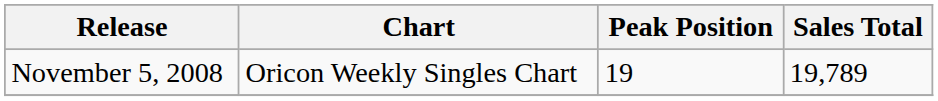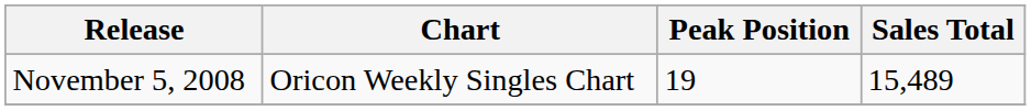 <table class="wikitable" width="525px">
 <tr>
 <th align="left">Release</th>
 <th align="left">Chart</th>
 <th align="left">Peak Position</th>
 <th align="left">Sales Total</th>
 </tr>
 <tr>
 <td align="left">November 5, 2008</td>
 <td align="left">Oricon Weekly Singles Chart</td>
 <td align="left">19</td>
-<td align="left">19,789</td>
+<td align="left">15,489</td>
 </tr>
 <tr>
 </tr>
 </table>
